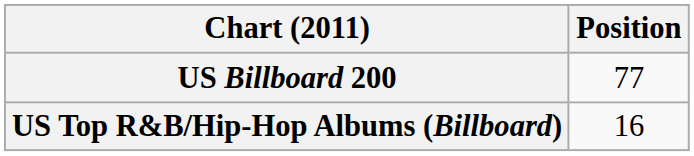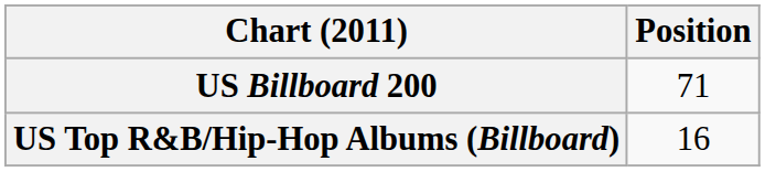 <table class="wikitable plainrowheaders" style="text-align:center">
 <tr>
 <th scope="col">Chart (2011)</th>
 <th scope="col">Position</th>
 </tr>
 <tr>
 <th scope="row">US <em>Billboard</em> 200</th>
-<td>77</td>
+<td>71</td>
 </tr>
 <tr>
 <th scope="row">US Top R&B/Hip-Hop Albums (<em>Billboard</em>)</th>
 <td>16</td>
 </tr>
 </table>
